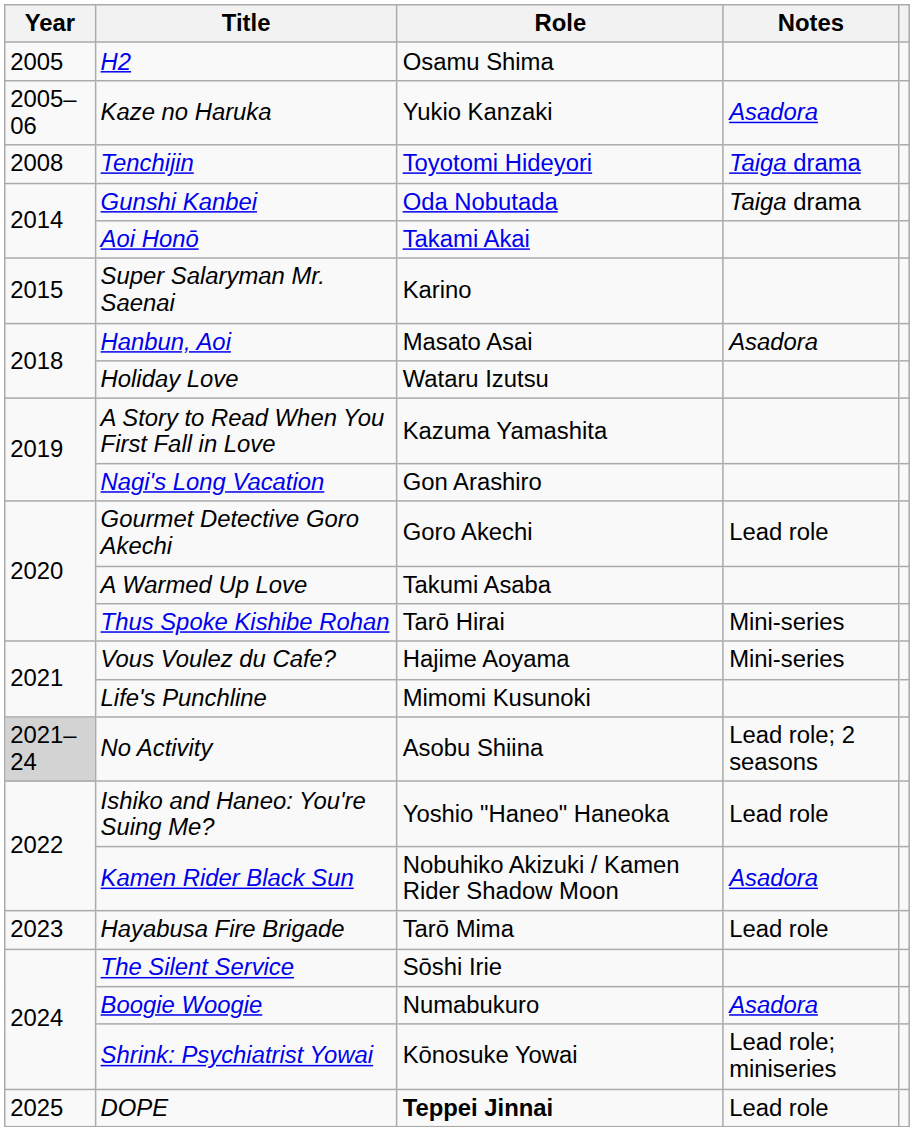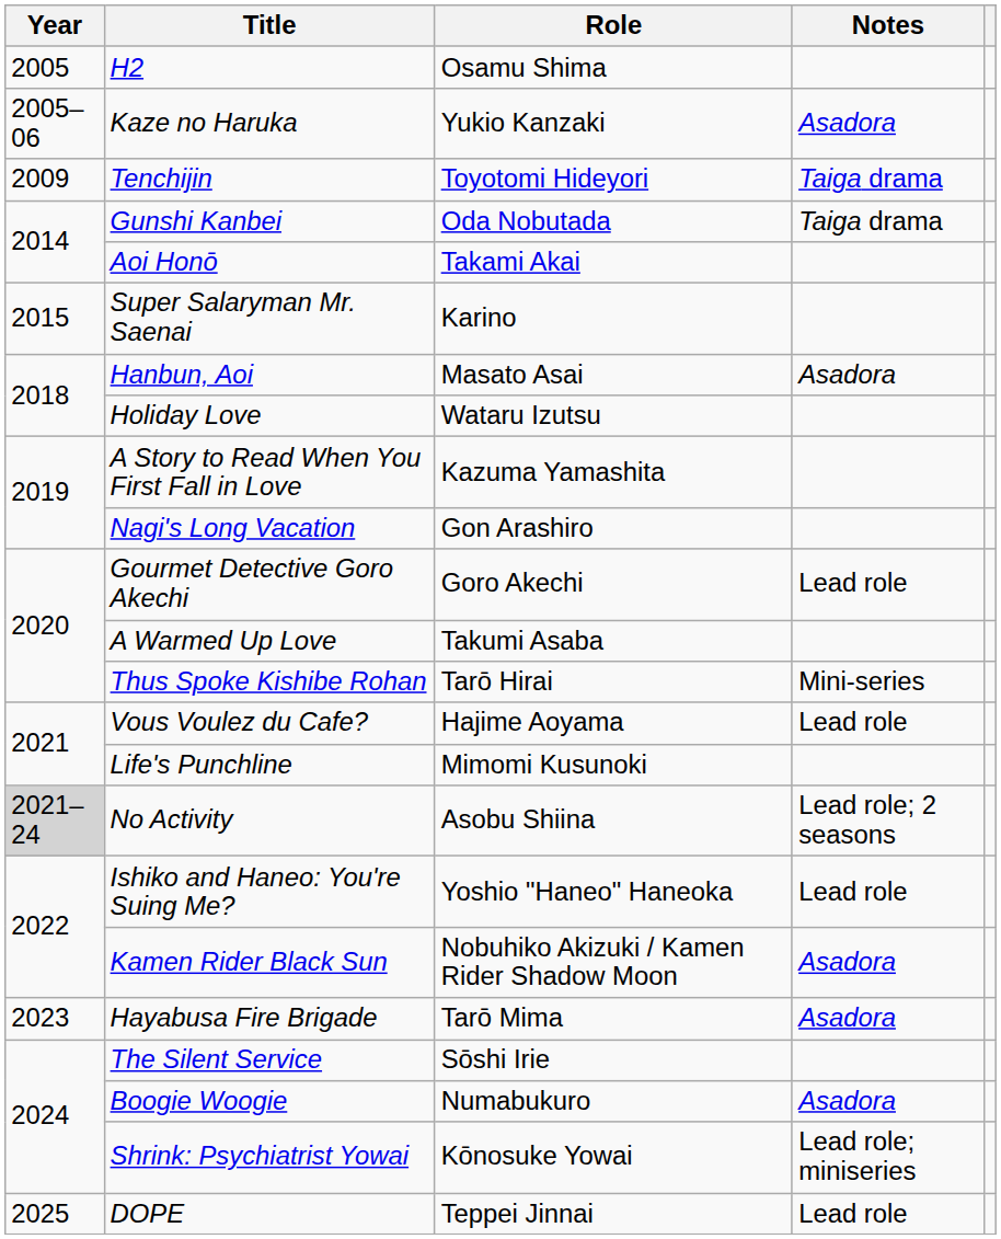 <table class="wikitable sortable">
 <tr>
 <th>Year</th>
 <th>Title</th>
 <th>Role</th>
 <th class="unsortable">Notes</th>
 <th class="unsortable"></th>
 </tr>
 <tr>
 <td>2005</td>
 <td><em><a href='#'>H2</a></em></td>
 <td>Osamu Shima</td>
 <td></td>
 <td></td>
 </tr>
 <tr>
 <td>2005–06</td>
 <td><em>Kaze no Haruka</em></td>
 <td>Yukio Kanzaki</td>
 <td><em><a href='#'>Asadora</a></em></td>
 <td></td>
 </tr>
 <tr>
-<td>2008</td>
+<td>2009</td>
 <td><em><a href='#'>Tenchijin</a></em></td>
 <td><a href='#'>Toyotomi Hideyori</a></td>
 <td><a href='#'><em>Taiga</em> drama</a></td>
 <td></td>
 </tr>
 <tr>
 <td rowspan="2">2014</td>
 <td><em><a href='#'>Gunshi Kanbei</a></em></td>
 <td><a href='#'>Oda Nobutada</a></td>
 <td><em>Taiga</em> drama</td>
 <td></td>
 </tr>
 <tr>
 <td><em><a href='#'>Aoi Honō</a></em></td>
 <td><a href='#'>Takami Akai</a></td>
 <td></td>
 <td></td>
 </tr>
 <tr>
 <td>2015</td>
 <td><em>Super Salaryman Mr. Saenai</em></td>
 <td>Karino</td>
 <td></td>
 <td></td>
 </tr>
 <tr>
 <td rowspan="2">2018</td>
 <td><em><a href='#'>Hanbun, Aoi</a></em></td>
 <td>Masato Asai</td>
 <td><em>Asadora</em></td>
 <td></td>
 </tr>
 <tr>
 <td><em>Holiday Love</em></td>
 <td>Wataru Izutsu</td>
 <td></td>
 <td></td>
 </tr>
 <tr>
 <td rowspan="2">2019</td>
 <td><em>A Story to Read When You First Fall in Love</em></td>
 <td>Kazuma Yamashita</td>
 <td></td>
 <td></td>
 </tr>
 <tr>
 <td><em><a href='#'>Nagi's Long Vacation</a></em></td>
 <td>Gon Arashiro</td>
 <td></td>
 <td></td>
 </tr>
 <tr>
 <td rowspan="3">2020</td>
 <td><em>Gourmet Detective Goro Akechi</em></td>
 <td>Goro Akechi</td>
 <td>Lead role</td>
 <td></td>
 </tr>
 <tr>
 <td><em>A Warmed Up Love</em></td>
 <td>Takumi Asaba</td>
 <td></td>
 <td></td>
 </tr>
 <tr>
 <td><em><a href='#'>Thus Spoke Kishibe Rohan</a></em></td>
 <td>Tarō Hirai</td>
 <td>Mini-series</td>
 <td></td>
 </tr>
 <tr>
 <td rowspan="2">2021</td>
 <td><em>Vous Voulez du Cafe?</em></td>
 <td>Hajime Aoyama</td>
-<td>Mini-series</td>
+<td>Lead role</td>
 <td></td>
 </tr>
 <tr>
 <td><em>Life's Punchline</em></td>
 <td>Mimomi Kusunoki</td>
 <td></td>
 <td></td>
 </tr>
 <tr>
 <td style="background: lightgrey;">2021–24</td>
 <td><em>No Activity</em></td>
 <td>Asobu Shiina</td>
 <td>Lead role; 2 seasons</td>
 <td></td>
 </tr>
 <tr>
 <td rowspan="2">2022</td>
 <td><em>Ishiko and Haneo: You're Suing Me?</em></td>
 <td>Yoshio "Haneo" Haneoka</td>
 <td>Lead role</td>
 <td></td>
 </tr>
 <tr>
 <td><em><a href='#'>Kamen Rider Black Sun</a></em></td>
 <td>Nobuhiko Akizuki / Kamen Rider Shadow Moon</td>
 <td><em><a href='#'>Asadora</a></em></td>
 <td></td>
 </tr>
 <tr>
 <td>2023</td>
 <td><em>Hayabusa Fire Brigade</em></td>
 <td>Tarō Mima</td>
-<td>Lead role</td>
+<td><em><a href='#'>Asadora</a></em></td>
 <td></td>
 </tr>
 <tr>
 <td rowspan="3">2024</td>
 <td><em><a href='#'>The Silent Service</a></em></td>
 <td>Sōshi Irie</td>
 <td></td>
 <td></td>
 </tr>
 <tr>
 <td><em><a href='#'>Boogie Woogie</a></em></td>
 <td>Numabukuro</td>
 <td><em><a href='#'>Asadora</a></em></td>
 <td></td>
 </tr>
 <tr>
 <td><em><a href='#'>Shrink: Psychiatrist Yowai</a></em></td>
 <td>Kōnosuke Yowai</td>
 <td>Lead role; miniseries</td>
 <td></td>
 </tr>
 <tr>
 <td>2025</td>
 <td><em>DOPE</em></td>
-<td><strong>Teppei Jinnai</strong></td>
+<td>Teppei Jinnai</td>
 <td>Lead role</td>
 <td></td>
 </tr>
 <tr>
 </tr>
 </table>
